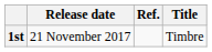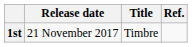 <table class="wikitable">
 <tr>
 <th></th>
 <th>Release date</th>
+<th>Title</th>
 <th>Ref.</th>
-<th>Title</th>
 </tr>
 <tr>
 <th>1st</th>
 <td>21 November 2017</td>
+<td>Timbre</td>
 <td></td>
-<td>Timbre</td>
 </tr>
 </table>
